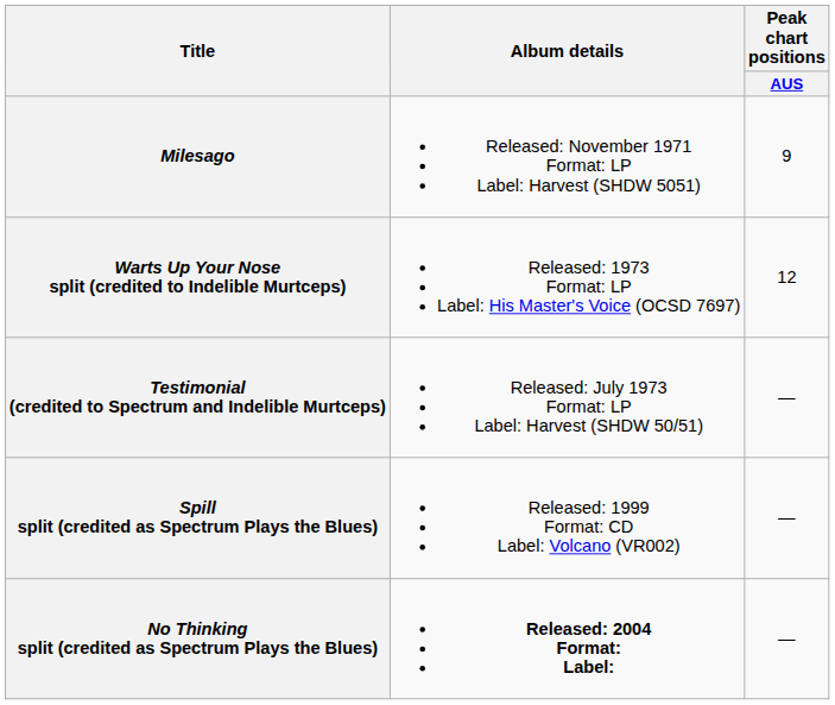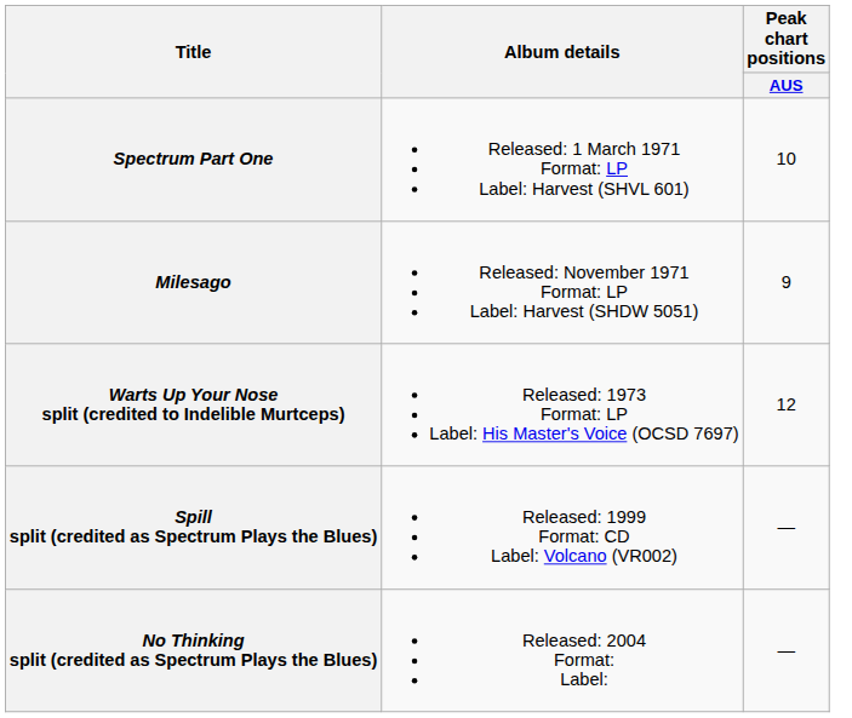 <table class="wikitable plainrowheaders" style="text-align:center;" border="1">
 <tr>
 <th scope="col" rowspan="2">Title</th>
 <th scope="col" rowspan="2">Album details</th>
 <th scope="col" colspan="1">Peak chart positions</th>
 </tr>
 <tr>
 <th scope="col" style="width:3em; font-size:90%"><a href='#'>AUS</a><br></th>
+</tr>
+<tr>
+<th scope="row"><em>Spectrum Part One</em></th>
+<td><br><ul><li>Released: 1 March 1971</li><li>Format: <a href='#'>LP</a></li><li>Label: Harvest (SHVL 601)</li></ul></td>
+<td>10</td>
 </tr>
 <tr>
 <th scope="row"><em>Milesago</em></th>
 <td><br><ul><li>Released: November 1971</li><li>Format: LP</li><li>Label: Harvest (SHDW 5051)</li></ul></td>
 <td>9</td>
 </tr>
 <tr>
 <th scope="row"><em>Warts Up Your Nose</em> <br> split (credited to Indelible Murtceps)</th>
 <td><br><ul><li>Released: 1973</li><li>Format: LP</li><li>Label: <a href='#'>His Master's Voice</a> (OCSD 7697)</li></ul></td>
 <td>12</td>
 </tr>
 <tr>
-<th scope="row"><em>Testimonial</em> <br> (credited to Spectrum and Indelible Murtceps)</th>
-<td><br><ul><li>Released: July 1973</li><li>Format: LP</li><li>Label: Harvest (SHDW 50/51)</li></ul></td>
-<td>—</td>
-</tr>
-<tr>
 <th scope="row"><em>Spill</em> <br> split (credited as Spectrum Plays the Blues)</th>
 <td><br><ul><li>Released: 1999</li><li>Format: CD</li><li>Label: <a href='#'>Volcano</a> (VR002)</li></ul></td>
 <td>—</td>
 </tr>
 <tr>
 <th scope="row"><em>No Thinking</em>  <br> split (credited as Spectrum Plays the Blues)</th>
-<td><strong><br><ul><li>Released: 2004</li><li>Format:</li><li>Label:</li></ul></strong></td>
+<td><br><ul><li>Released: 2004</li><li>Format:</li><li>Label:</li></ul></td>
 <td>—</td>
 </tr>
 </table>
